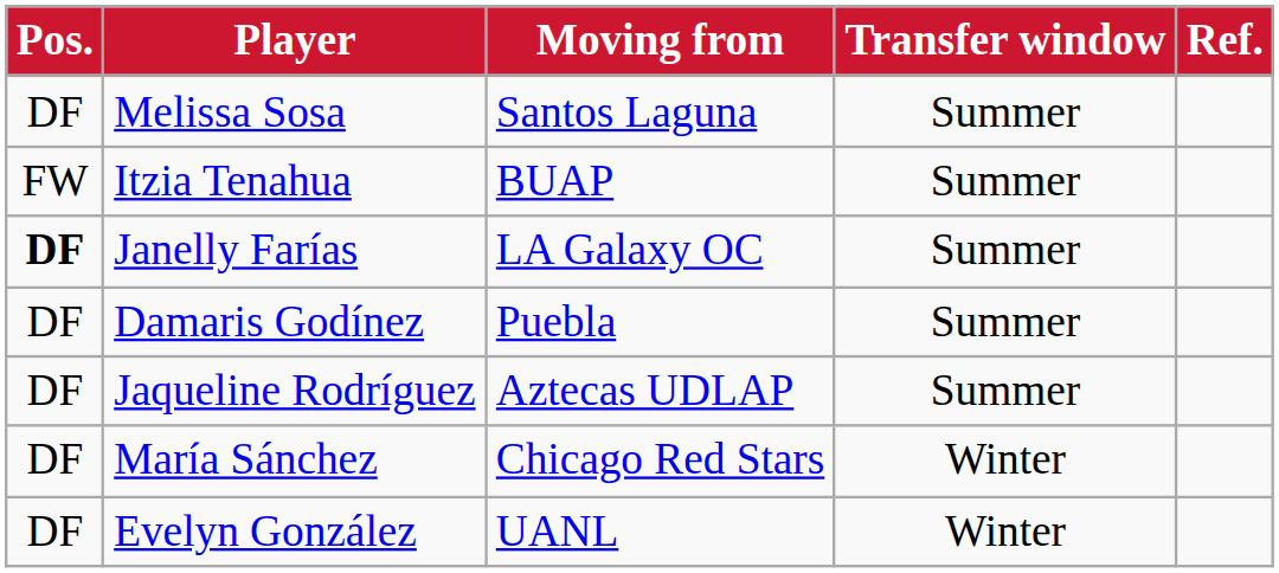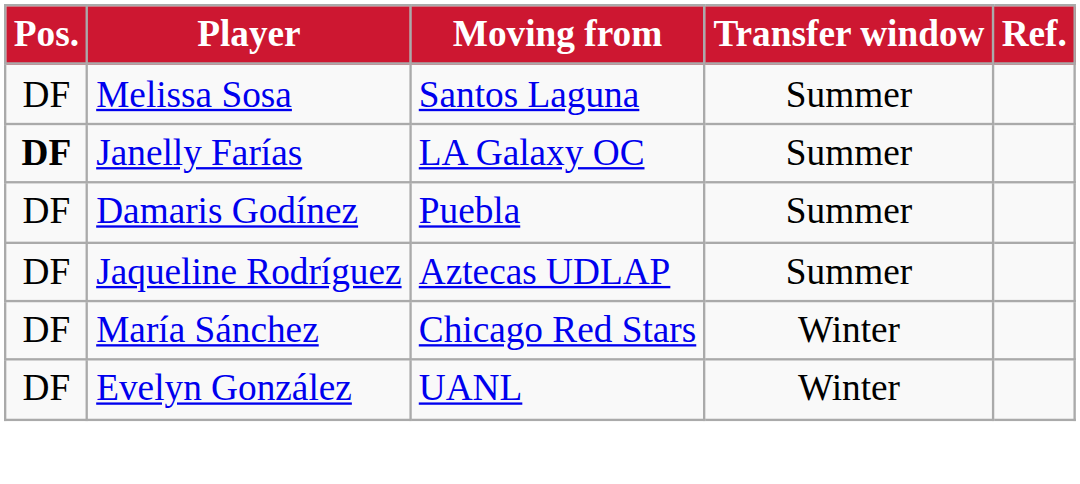 <table class="wikitable sortable" style="text-align:center;">
 <tr>
 <th style=background-color:#CD1731;color:#FFFFFF>Pos.</th>
 <th style=background-color:#CD1731;color:#FFFFFF>Player</th>
 <th style=background-color:#CD1731;color:#FFFFFF>Moving from</th>
 <th style=background-color:#CD1731;color:#FFFFFF>Transfer window</th>
 <th style=background-color:#CD1731;color:#FFFFFF>Ref.</th>
 </tr>
 <tr>
 <td>DF</td>
 <td align=left> <a href='#'>Melissa Sosa</a></td>
 <td align=left><a href='#'>Santos Laguna</a></td>
-<td>Summer</td>
-<td></td>
-</tr>
-<tr>
-<td>FW</td>
-<td align=left> <a href='#'>Itzia Tenahua</a></td>
-<td align=left><a href='#'>BUAP</a></td>
 <td>Summer</td>
 <td></td>
 </tr>
 <tr>
 <td><strong>DF</strong></td>
 <td align=left> <a href='#'>Janelly Farías</a></td>
 <td align=left> <a href='#'>LA Galaxy OC</a></td>
 <td>Summer</td>
 <td></td>
 </tr>
 <tr>
 <td>DF</td>
 <td align=left> <a href='#'>Damaris Godínez</a></td>
 <td align=left><a href='#'>Puebla</a></td>
 <td>Summer</td>
 <td></td>
 </tr>
 <tr>
 <td>DF</td>
 <td align=left> <a href='#'>Jaqueline Rodríguez</a></td>
 <td align=left><a href='#'>Aztecas UDLAP</a></td>
 <td>Summer</td>
 <td></td>
 </tr>
 <tr>
 <td>DF</td>
 <td align=left> <a href='#'>María Sánchez</a></td>
 <td align=left> <a href='#'>Chicago Red Stars</a></td>
 <td>Winter</td>
 <td></td>
 </tr>
 <tr>
 <td>DF</td>
 <td align=left> <a href='#'>Evelyn González</a></td>
 <td align=left><a href='#'>UANL</a></td>
 <td>Winter</td>
 <td></td>
 </tr>
 </table>
